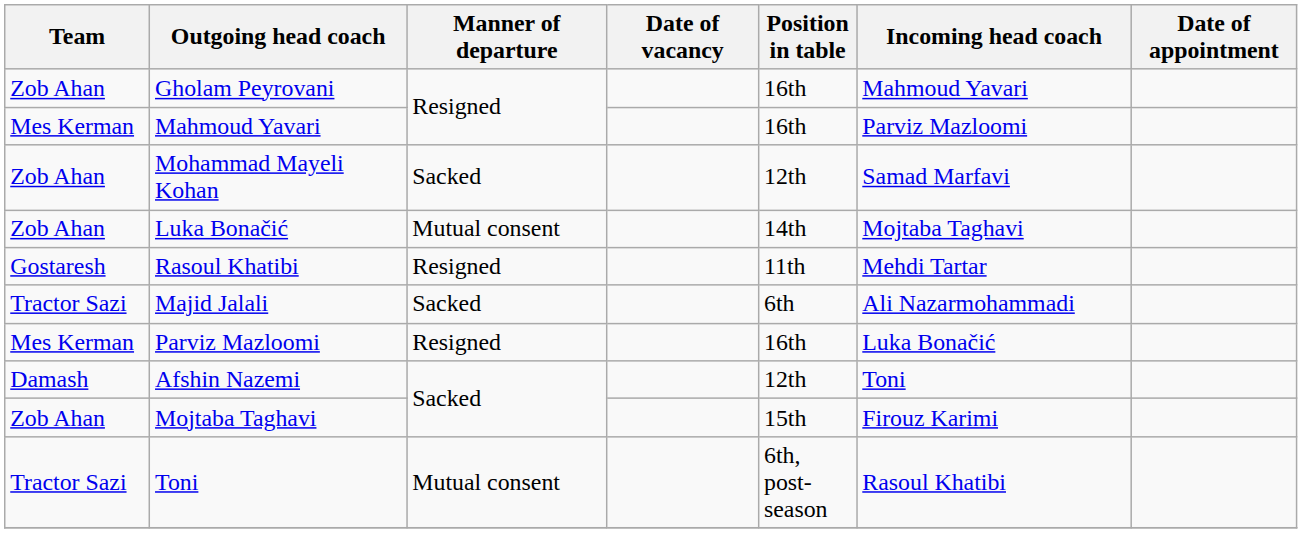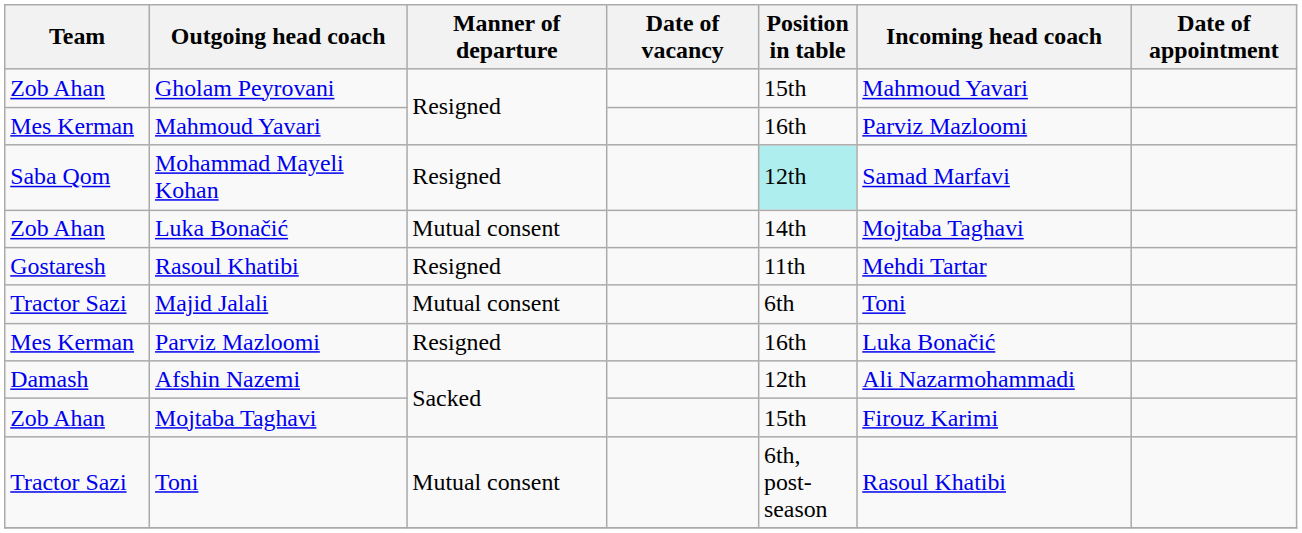 <table class="wikitable">
 <tr>
 <th width=100>Team</th>
 <th width=200>Outgoing head coach</th>
 <th width=150>Manner of departure</th>
 <th width=110>Date of vacancy</th>
 <th width=60>Position in table</th>
 <th width=200>Incoming head coach</th>
 <th width=110>Date of appointment</th>
 </tr>
 <tr>
 <td><a href='#'>Zob Ahan</a></td>
 <td> <a href='#'>Gholam Peyrovani</a></td>
 <td rowspan=2>Resigned</td>
 <td></td>
-<td>16th</td>
+<td>15th</td>
 <td> <a href='#'>Mahmoud Yavari</a></td>
 <td></td>
 </tr>
 <tr>
 <td><a href='#'>Mes Kerman</a></td>
 <td> <a href='#'>Mahmoud Yavari</a></td>
 <td></td>
 <td>16th</td>
 <td> <a href='#'>Parviz Mazloomi</a></td>
 <td></td>
 </tr>
 <tr>
-<td><a href='#'>Zob Ahan</a></td>
+<td><a href='#'>Saba Qom</a></td>
 <td> <a href='#'>Mohammad Mayeli Kohan</a></td>
-<td>Sacked</td>
+<td>Resigned</td>
 <td></td>
-<td>12th</td>
+<td style="background: paleturquoise;">12th</td>
 <td> <a href='#'>Samad Marfavi</a></td>
 <td></td>
 </tr>
 <tr>
 <td><a href='#'>Zob Ahan</a></td>
 <td> <a href='#'>Luka Bonačić</a></td>
 <td>Mutual consent</td>
 <td></td>
 <td>14th</td>
 <td> <a href='#'>Mojtaba Taghavi</a></td>
 <td></td>
 </tr>
 <tr>
 <td><a href='#'>Gostaresh</a></td>
 <td> <a href='#'>Rasoul Khatibi</a></td>
 <td>Resigned</td>
 <td></td>
 <td>11th</td>
 <td> <a href='#'>Mehdi Tartar</a></td>
 <td></td>
 </tr>
 <tr>
 <td><a href='#'>Tractor Sazi</a></td>
 <td> <a href='#'>Majid Jalali</a></td>
-<td>Sacked</td>
+<td>Mutual consent</td>
 <td></td>
 <td>6th</td>
-<td> <a href='#'>Ali Nazarmohammadi</a></td>
+<td> <a href='#'>Toni</a></td>
 <td></td>
 </tr>
 <tr>
 <td><a href='#'>Mes Kerman</a></td>
 <td> <a href='#'>Parviz Mazloomi</a></td>
 <td>Resigned</td>
 <td></td>
 <td>16th</td>
 <td> <a href='#'>Luka Bonačić</a></td>
 <td></td>
 </tr>
 <tr>
 <td><a href='#'>Damash</a></td>
 <td> <a href='#'>Afshin Nazemi</a></td>
 <td rowspan="2">Sacked</td>
 <td></td>
 <td>12th</td>
-<td> <a href='#'>Toni</a></td>
+<td> <a href='#'>Ali Nazarmohammadi</a></td>
 <td></td>
 </tr>
 <tr>
 <td><a href='#'>Zob Ahan</a></td>
 <td> <a href='#'>Mojtaba Taghavi</a></td>
 <td></td>
 <td>15th</td>
 <td> <a href='#'>Firouz Karimi</a></td>
 <td></td>
 </tr>
 <tr>
 <td><a href='#'>Tractor Sazi</a></td>
 <td> <a href='#'>Toni</a></td>
 <td>Mutual consent</td>
 <td></td>
 <td>6th, post-season</td>
 <td> <a href='#'>Rasoul Khatibi</a></td>
 <td></td>
 </tr>
 <tr>
 </tr>
 </table>
